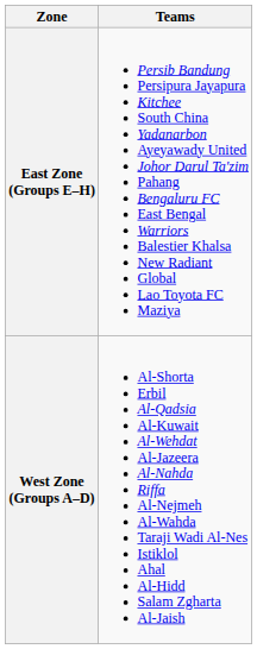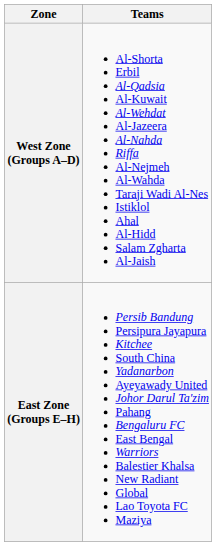 <table class="wikitable">
 <tr>
 <th>Zone</th>
 <th>Teams</th>
 </tr>
 <tr>
+<th>West Zone<br>(Groups A–D)</th>
+<td valign=top><br><ul><li> <a href='#'>Al-Shorta</a></li><li> <a href='#'>Erbil</a></li><li> <em><a href='#'>Al-Qadsia</a></em></li><li> <a href='#'>Al-Kuwait</a></li><li> <em><a href='#'>Al-Wehdat</a></em></li><li> <a href='#'>Al-Jazeera</a></li><li> <em><a href='#'>Al-Nahda</a></em></li><li> <em><a href='#'>Riffa</a></em></li><li> <a href='#'>Al-Nejmeh</a></li><li> <a href='#'>Al-Wahda</a></li><li> <a href='#'>Taraji Wadi Al-Nes</a></li><li> <a href='#'>Istiklol</a></li><li> <a href='#'>Ahal</a> </li><li> <a href='#'>Al-Hidd</a> </li><li> <a href='#'>Salam Zgharta</a> </li><li> <a href='#'>Al-Jaish</a> </li></ul></td>
+</tr>
+<tr>
 <th>East Zone<br>(Groups E–H)</th>
 <td valign=top><br><ul><li> <em><a href='#'>Persib Bandung</a></em></li><li> <a href='#'>Persipura Jayapura</a></li><li> <em><a href='#'>Kitchee</a></em></li><li> <a href='#'>South China</a></li><li> <em><a href='#'>Yadanarbon</a></em></li><li> <a href='#'>Ayeyawady United</a></li><li> <em><a href='#'>Johor Darul Ta'zim</a></em></li><li> <a href='#'>Pahang</a></li><li> <em><a href='#'>Bengaluru FC</a></em></li><li> <a href='#'>East Bengal</a></li><li> <em><a href='#'>Warriors</a></em></li><li> <a href='#'>Balestier Khalsa</a></li><li> <a href='#'>New Radiant</a></li><li> <a href='#'>Global</a></li><li> <a href='#'>Lao Toyota FC</a></li><li> <a href='#'>Maziya</a> </li></ul></td>
 </tr>
-<tr>
-<th>West Zone<br>(Groups A–D)</th>
-<td valign=top><br><ul><li> <a href='#'>Al-Shorta</a></li><li> <a href='#'>Erbil</a></li><li> <em><a href='#'>Al-Qadsia</a></em></li><li> <a href='#'>Al-Kuwait</a></li><li> <em><a href='#'>Al-Wehdat</a></em></li><li> <a href='#'>Al-Jazeera</a></li><li> <em><a href='#'>Al-Nahda</a></em></li><li> <em><a href='#'>Riffa</a></em></li><li> <a href='#'>Al-Nejmeh</a></li><li> <a href='#'>Al-Wahda</a></li><li> <a href='#'>Taraji Wadi Al-Nes</a></li><li> <a href='#'>Istiklol</a></li><li> <a href='#'>Ahal</a> </li><li> <a href='#'>Al-Hidd</a> </li><li> <a href='#'>Salam Zgharta</a> </li><li> <a href='#'>Al-Jaish</a> </li></ul></td>
-</tr>
 </table>
